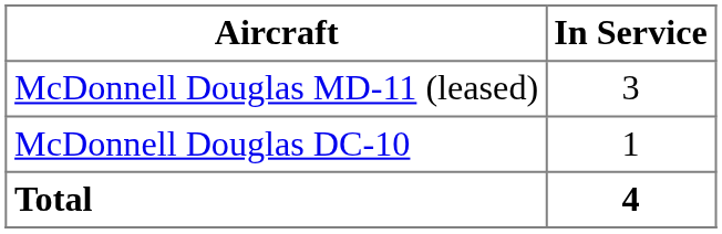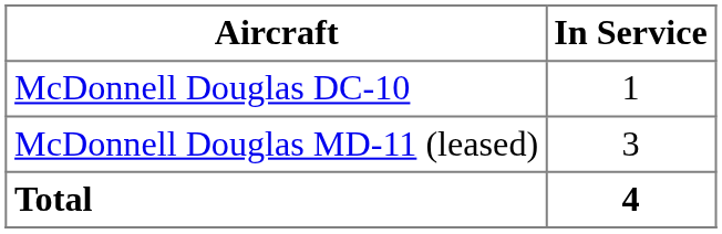 <table class="toccolours" border="1" cellpadding="3" style="border-collapse:collapse;margin:1em auto;">
 <tr>
 <th>Aircraft</th>
 <th>In Service</th>
 </tr>
 <tr>
+<td><a href='#'>McDonnell Douglas DC-10</a></td>
+<td align="center">1</td>
+</tr>
+<tr>
 <td><a href='#'>McDonnell Douglas MD-11</a> (leased)</td>
 <td align="center">3</td>
-</tr>
-<tr>
-<td><a href='#'>McDonnell Douglas DC-10</a></td>
-<td align="center">1</td>
 </tr>
 <tr>
 <td><strong>Total</strong></td>
 <td align="center"><strong>4</strong></td>
 </tr>
 <tr>
 </tr>
 </table>
